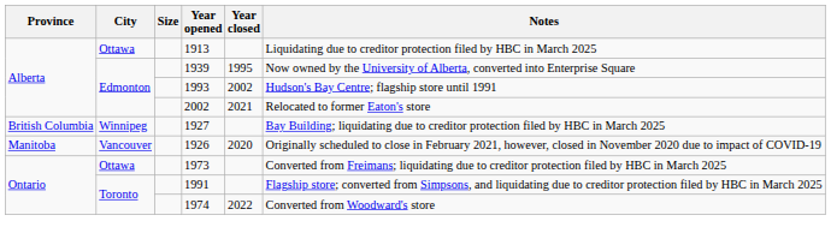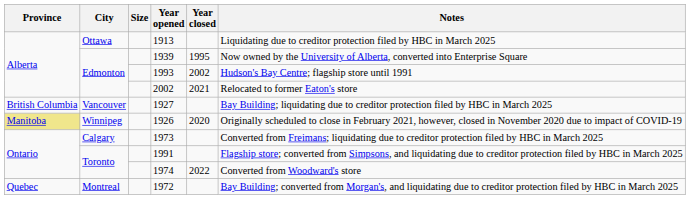 <table class="wikitable sortable">
 <tr>
 <th>Province</th>
 <th>City</th>
 <th>Size</th>
 <th>Year<br>opened</th>
 <th>Year<br>closed</th>
 <th class="unsortable">Notes</th>
 </tr>
 <tr>
 <td rowspan="4"><a href='#'>Alberta</a></td>
 <td><a href='#'>Ottawa</a></td>
 <td></td>
 <td>1913</td>
 <td></td>
 <td>Liquidating due to creditor protection filed by HBC in March 2025</td>
 </tr>
 <tr>
 <td rowspan="3"><a href='#'>Edmonton</a></td>
 <td></td>
 <td>1939</td>
 <td>1995</td>
 <td>Now owned by the <a href='#'>University of Alberta</a>, converted into Enterprise Square</td>
 </tr>
 <tr>
 <td></td>
 <td>1993</td>
 <td>2002</td>
 <td><a href='#'>Hudson's Bay Centre</a>; flagship store until 1991</td>
 </tr>
 <tr>
 <td></td>
 <td>2002</td>
 <td>2021</td>
 <td>Relocated to former <a href='#'>Eaton's</a> store</td>
 </tr>
 <tr>
 <td><a href='#'>British Columbia</a></td>
-<td><a href='#'>Winnipeg</a></td>
+<td><a href='#'>Vancouver</a></td>
 <td></td>
 <td>1927</td>
 <td></td>
 <td><a href='#'>Bay Building</a>; liquidating due to creditor protection filed by HBC in March 2025</td>
 </tr>
 <tr>
-<td><a href='#'>Manitoba</a></td>
-<td><a href='#'>Vancouver</a></td>
+<td style="background: khaki;"><a href='#'>Manitoba</a></td>
+<td><a href='#'>Winnipeg</a></td>
 <td></td>
 <td>1926</td>
 <td>2020</td>
 <td>Originally scheduled to close in February 2021, however, closed in November 2020 due to impact of COVID-19</td>
 </tr>
 <tr>
 <td rowspan="3"><a href='#'>Ontario</a></td>
-<td><a href='#'>Ottawa</a></td>
+<td><a href='#'>Calgary</a></td>
 <td></td>
 <td>1973</td>
 <td></td>
 <td>Converted from <a href='#'>Freimans</a>; liquidating due to creditor protection filed by HBC in March 2025</td>
 </tr>
 <tr>
 <td rowspan="2"><a href='#'>Toronto</a></td>
 <td></td>
 <td>1991</td>
 <td></td>
 <td><a href='#'>Flagship store</a>; converted from <a href='#'>Simpsons</a>, and liquidating due to creditor protection filed by HBC in March 2025</td>
 </tr>
 <tr>
 <td></td>
 <td>1974</td>
 <td>2022</td>
 <td>Converted from <a href='#'>Woodward's</a> store</td>
 </tr>
+<tr>
+<td><a href='#'>Quebec</a></td>
+<td><a href='#'>Montreal</a></td>
+<td></td>
+<td>1972</td>
+<td></td>
+<td><a href='#'>Bay Building</a>; converted from <a href='#'>Morgan's</a>, and liquidating due to creditor protection filed by HBC in March 2025</td>
+</tr>
 </table>
